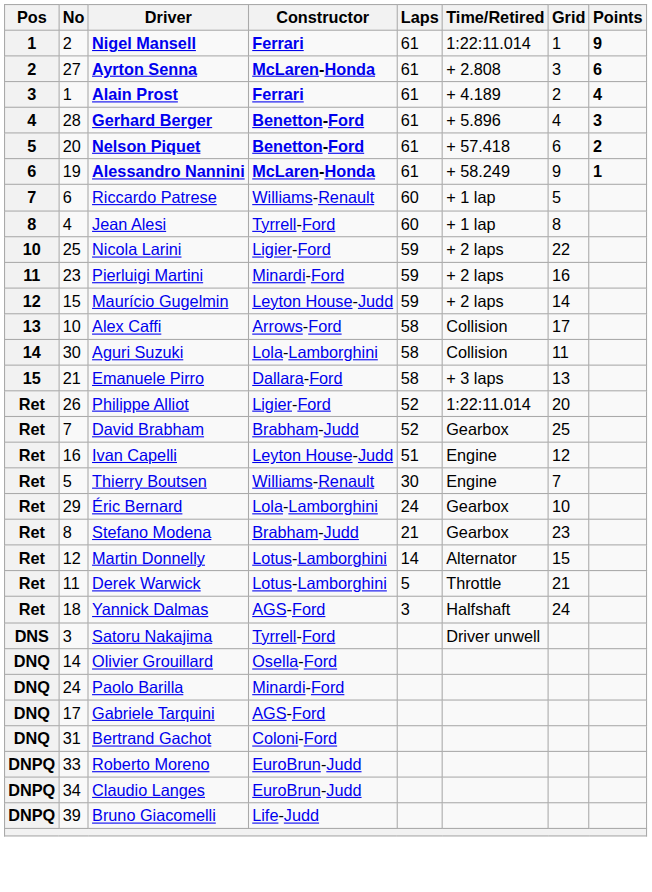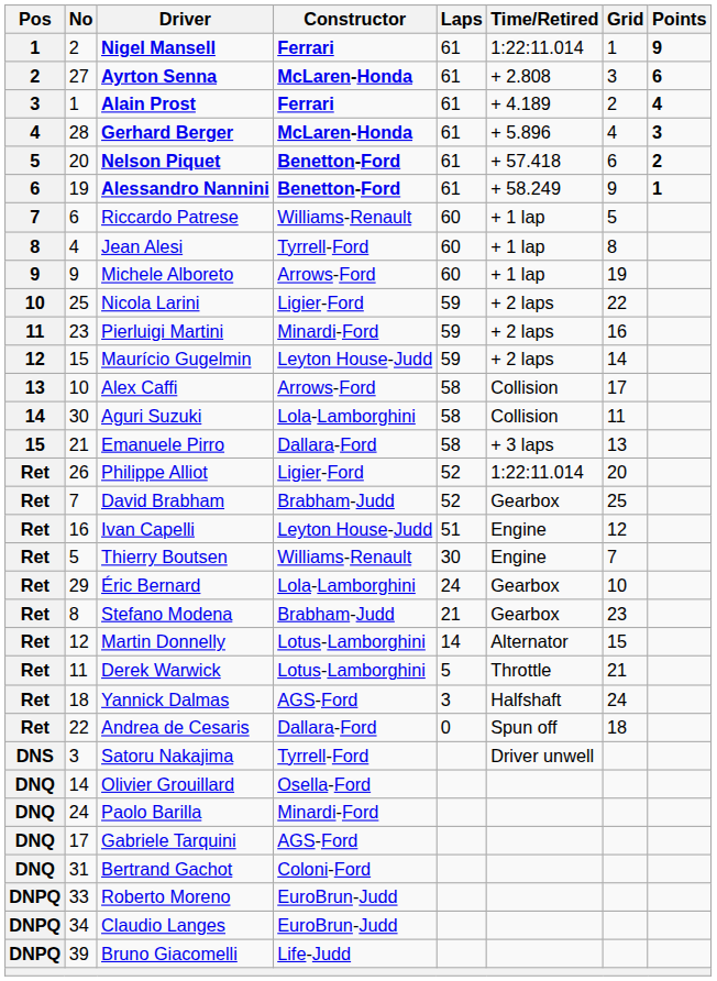 <table class="wikitable" style="font-size: 95%;">
 <tr>
 <th>Pos</th>
 <th>No</th>
 <th>Driver</th>
 <th>Constructor</th>
 <th>Laps</th>
 <th>Time/Retired</th>
 <th>Grid</th>
 <th>Points</th>
 </tr>
 <tr>
 <th>1</th>
 <td>2</td>
 <td> <strong><a href='#'>Nigel Mansell</a></strong></td>
 <td><strong><a href='#'>Ferrari</a></strong></td>
 <td>61</td>
 <td>1:22:11.014</td>
 <td>1</td>
 <td><strong>9</strong></td>
 </tr>
 <tr>
 <th>2</th>
 <td>27</td>
 <td> <strong><a href='#'>Ayrton Senna</a></strong></td>
 <td><strong><a href='#'>McLaren</a>-<a href='#'>Honda</a></strong></td>
 <td>61</td>
 <td>+ 2.808</td>
 <td>3</td>
 <td><strong>6</strong></td>
 </tr>
 <tr>
 <th>3</th>
 <td>1</td>
 <td> <strong><a href='#'>Alain Prost</a></strong></td>
 <td><strong><a href='#'>Ferrari</a></strong></td>
 <td>61</td>
 <td>+ 4.189</td>
 <td>2</td>
 <td><strong>4</strong></td>
 </tr>
 <tr>
 <th>4</th>
 <td>28</td>
 <td> <strong><a href='#'>Gerhard Berger</a></strong></td>
-<td><strong><a href='#'>Benetton</a>-<a href='#'>Ford</a></strong></td>
+<td><strong><a href='#'>McLaren</a>-<a href='#'>Honda</a></strong></td>
 <td>61</td>
 <td>+ 5.896</td>
 <td>4</td>
 <td><strong>3</strong></td>
 </tr>
 <tr>
 <th>5</th>
 <td>20</td>
 <td> <strong><a href='#'>Nelson Piquet</a></strong></td>
 <td><strong><a href='#'>Benetton</a>-<a href='#'>Ford</a></strong></td>
 <td>61</td>
 <td>+ 57.418</td>
 <td>6</td>
 <td><strong>2</strong></td>
 </tr>
 <tr>
 <th>6</th>
 <td>19</td>
 <td> <strong><a href='#'>Alessandro Nannini</a></strong></td>
-<td><strong><a href='#'>McLaren</a>-<a href='#'>Honda</a></strong></td>
+<td><strong><a href='#'>Benetton</a>-<a href='#'>Ford</a></strong></td>
 <td>61</td>
 <td>+ 58.249</td>
 <td>9</td>
 <td><strong>1</strong></td>
 </tr>
 <tr>
 <th>7</th>
 <td>6</td>
 <td> <a href='#'>Riccardo Patrese</a></td>
 <td><a href='#'>Williams</a>-<a href='#'>Renault</a></td>
 <td>60</td>
 <td>+ 1 lap</td>
 <td>5</td>
 <td></td>
 </tr>
 <tr>
 <th>8</th>
 <td>4</td>
 <td> <a href='#'>Jean Alesi</a></td>
 <td><a href='#'>Tyrrell</a>-<a href='#'>Ford</a></td>
 <td>60</td>
 <td>+ 1 lap</td>
 <td>8</td>
+<td></td>
+</tr>
+<tr>
+<th>9</th>
+<td>9</td>
+<td> <a href='#'>Michele Alboreto</a></td>
+<td><a href='#'>Arrows</a>-<a href='#'>Ford</a></td>
+<td>60</td>
+<td>+ 1 lap</td>
+<td>19</td>
 <td></td>
 </tr>
 <tr>
 <th>10</th>
 <td>25</td>
 <td> <a href='#'>Nicola Larini</a></td>
 <td><a href='#'>Ligier</a>-<a href='#'>Ford</a></td>
 <td>59</td>
 <td>+ 2 laps</td>
 <td>22</td>
 <td></td>
 </tr>
 <tr>
 <th>11</th>
 <td>23</td>
 <td> <a href='#'>Pierluigi Martini</a></td>
 <td><a href='#'>Minardi</a>-<a href='#'>Ford</a></td>
 <td>59</td>
 <td>+ 2 laps</td>
 <td>16</td>
 <td></td>
 </tr>
 <tr>
 <th>12</th>
 <td>15</td>
 <td> <a href='#'>Maurício Gugelmin</a></td>
 <td><a href='#'>Leyton House</a>-<a href='#'>Judd</a></td>
 <td>59</td>
 <td>+ 2 laps</td>
 <td>14</td>
 <td></td>
 </tr>
 <tr>
 <th>13</th>
 <td>10</td>
 <td> <a href='#'>Alex Caffi</a></td>
 <td><a href='#'>Arrows</a>-<a href='#'>Ford</a></td>
 <td>58</td>
 <td>Collision</td>
 <td>17</td>
 <td></td>
 </tr>
 <tr>
 <th>14</th>
 <td>30</td>
 <td> <a href='#'>Aguri Suzuki</a></td>
 <td><a href='#'>Lola</a>-<a href='#'>Lamborghini</a></td>
 <td>58</td>
 <td>Collision</td>
 <td>11</td>
 <td></td>
 </tr>
 <tr>
 <th>15</th>
 <td>21</td>
 <td> <a href='#'>Emanuele Pirro</a></td>
 <td><a href='#'>Dallara</a>-<a href='#'>Ford</a></td>
 <td>58</td>
 <td>+ 3 laps</td>
 <td>13</td>
 <td></td>
 </tr>
 <tr>
 <th>Ret</th>
 <td>26</td>
 <td> <a href='#'>Philippe Alliot</a></td>
 <td><a href='#'>Ligier</a>-<a href='#'>Ford</a></td>
 <td>52</td>
 <td>1:22:11.014</td>
 <td>20</td>
 <td></td>
 </tr>
 <tr>
 <th>Ret</th>
 <td>7</td>
 <td> <a href='#'>David Brabham</a></td>
 <td><a href='#'>Brabham</a>-<a href='#'>Judd</a></td>
 <td>52</td>
 <td>Gearbox</td>
 <td>25</td>
 <td></td>
 </tr>
 <tr>
 <th>Ret</th>
 <td>16</td>
 <td> <a href='#'>Ivan Capelli</a></td>
 <td><a href='#'>Leyton House</a>-<a href='#'>Judd</a></td>
 <td>51</td>
 <td>Engine</td>
 <td>12</td>
 <td></td>
 </tr>
 <tr>
 <th>Ret</th>
 <td>5</td>
 <td> <a href='#'>Thierry Boutsen</a></td>
 <td><a href='#'>Williams</a>-<a href='#'>Renault</a></td>
 <td>30</td>
 <td>Engine</td>
 <td>7</td>
 <td></td>
 </tr>
 <tr>
 <th>Ret</th>
 <td>29</td>
 <td> <a href='#'>Éric Bernard</a></td>
 <td><a href='#'>Lola</a>-<a href='#'>Lamborghini</a></td>
 <td>24</td>
 <td>Gearbox</td>
 <td>10</td>
 <td></td>
 </tr>
 <tr>
 <th>Ret</th>
 <td>8</td>
 <td> <a href='#'>Stefano Modena</a></td>
 <td><a href='#'>Brabham</a>-<a href='#'>Judd</a></td>
 <td>21</td>
 <td>Gearbox</td>
 <td>23</td>
 <td></td>
 </tr>
 <tr>
 <th>Ret</th>
 <td>12</td>
 <td> <a href='#'>Martin Donnelly</a></td>
 <td><a href='#'>Lotus</a>-<a href='#'>Lamborghini</a></td>
 <td>14</td>
 <td>Alternator</td>
 <td>15</td>
 <td></td>
 </tr>
 <tr>
 <th>Ret</th>
 <td>11</td>
 <td> <a href='#'>Derek Warwick</a></td>
 <td><a href='#'>Lotus</a>-<a href='#'>Lamborghini</a></td>
 <td>5</td>
 <td>Throttle</td>
 <td>21</td>
 <td></td>
 </tr>
 <tr>
 <th>Ret</th>
 <td>18</td>
 <td> <a href='#'>Yannick Dalmas</a></td>
 <td><a href='#'>AGS</a>-<a href='#'>Ford</a></td>
 <td>3</td>
 <td>Halfshaft</td>
 <td>24</td>
 <td></td>
 </tr>
 <tr>
+<th>Ret</th>
+<td>22</td>
+<td> <a href='#'>Andrea de Cesaris</a></td>
+<td><a href='#'>Dallara</a>-<a href='#'>Ford</a></td>
+<td>0</td>
+<td>Spun off</td>
+<td>18</td>
+<td></td>
+</tr>
+<tr>
 <th>DNS</th>
 <td>3</td>
 <td> <a href='#'>Satoru Nakajima</a></td>
 <td><a href='#'>Tyrrell</a>-<a href='#'>Ford</a></td>
 <td></td>
 <td>Driver unwell</td>
 <td></td>
 <td></td>
 </tr>
 <tr>
 <th>DNQ</th>
 <td>14</td>
 <td> <a href='#'>Olivier Grouillard</a></td>
 <td><a href='#'>Osella</a>-<a href='#'>Ford</a></td>
 <td></td>
 <td></td>
 <td></td>
 <td></td>
 </tr>
 <tr>
 <th>DNQ</th>
 <td>24</td>
 <td> <a href='#'>Paolo Barilla</a></td>
 <td><a href='#'>Minardi</a>-<a href='#'>Ford</a></td>
 <td></td>
 <td></td>
 <td></td>
 <td></td>
 </tr>
 <tr>
 <th>DNQ</th>
 <td>17</td>
 <td> <a href='#'>Gabriele Tarquini</a></td>
 <td><a href='#'>AGS</a>-<a href='#'>Ford</a></td>
 <td></td>
 <td></td>
 <td></td>
 <td></td>
 </tr>
 <tr>
 <th>DNQ</th>
 <td>31</td>
 <td> <a href='#'>Bertrand Gachot</a></td>
 <td><a href='#'>Coloni</a>-<a href='#'>Ford</a></td>
 <td></td>
 <td></td>
 <td></td>
 <td></td>
 </tr>
 <tr>
 <th>DNPQ</th>
 <td>33</td>
 <td> <a href='#'>Roberto Moreno</a></td>
 <td><a href='#'>EuroBrun</a>-<a href='#'>Judd</a></td>
 <td></td>
 <td></td>
 <td></td>
 <td></td>
 </tr>
 <tr>
 <th>DNPQ</th>
 <td>34</td>
 <td> <a href='#'>Claudio Langes</a></td>
 <td><a href='#'>EuroBrun</a>-<a href='#'>Judd</a></td>
 <td></td>
 <td></td>
 <td></td>
 <td></td>
 </tr>
 <tr>
 <th>DNPQ</th>
 <td>39</td>
 <td> <a href='#'>Bruno Giacomelli</a></td>
 <td><a href='#'>Life</a>-<a href='#'>Judd</a></td>
 <td></td>
 <td></td>
 <td></td>
 <td></td>
 </tr>
 <tr>
 <th colspan="8"></th>
 </tr>
 </table>
